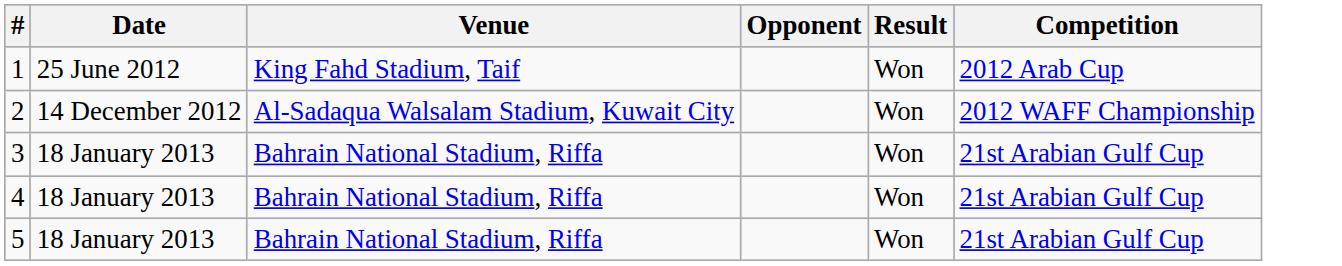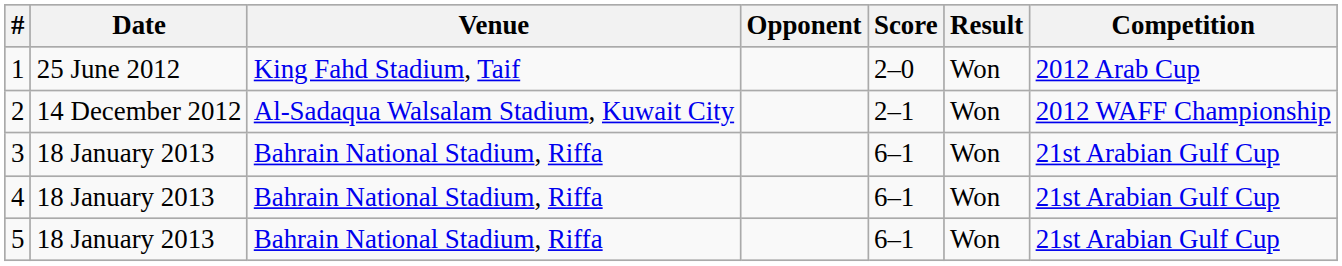 <table class="wikitable">
 <tr>
 <th>#</th>
 <th>Date</th>
 <th>Venue</th>
 <th>Opponent</th>
+<th>Score</th>
 <th>Result</th>
 <th>Competition</th>
 </tr>
 <tr>
 <td>1</td>
 <td>25 June 2012</td>
 <td><a href='#'>King Fahd Stadium</a>, <a href='#'>Taif</a></td>
 <td></td>
+<td>2–0</td>
 <td>Won</td>
 <td><a href='#'>2012 Arab Cup</a></td>
 </tr>
 <tr>
 <td>2</td>
 <td>14 December 2012</td>
 <td><a href='#'>Al-Sadaqua Walsalam Stadium</a>, <a href='#'>Kuwait City</a></td>
 <td></td>
+<td>2–1</td>
 <td>Won</td>
 <td><a href='#'>2012 WAFF Championship</a></td>
 </tr>
 <tr>
 <td>3</td>
 <td>18 January 2013</td>
 <td><a href='#'>Bahrain National Stadium</a>, <a href='#'>Riffa</a></td>
 <td></td>
+<td>6–1</td>
 <td>Won</td>
 <td><a href='#'>21st Arabian Gulf Cup</a></td>
 </tr>
 <tr>
 <td>4</td>
 <td>18 January 2013</td>
 <td><a href='#'>Bahrain National Stadium</a>, <a href='#'>Riffa</a></td>
 <td></td>
+<td>6–1</td>
 <td>Won</td>
 <td><a href='#'>21st Arabian Gulf Cup</a></td>
 </tr>
 <tr>
 <td>5</td>
 <td>18 January 2013</td>
 <td><a href='#'>Bahrain National Stadium</a>, <a href='#'>Riffa</a></td>
 <td></td>
+<td>6–1</td>
 <td>Won</td>
 <td><a href='#'>21st Arabian Gulf Cup</a></td>
 </tr>
 </table>
